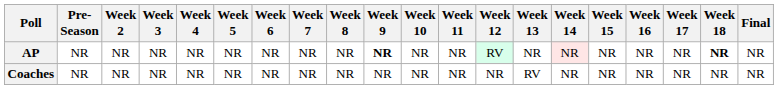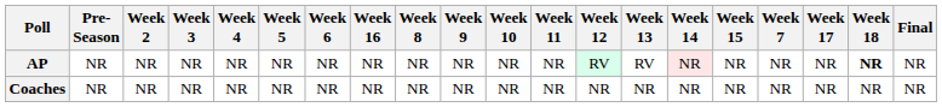 <table class="wikitable" style="white-space:nowrap;font-size:90%">
 <tr>
 <th>Poll</th>
 <th>Pre-<br>Season</th>
 <th>Week<br>2</th>
 <th>Week<br>3</th>
 <th>Week<br>4</th>
 <th>Week<br>5</th>
 <th>Week<br>6</th>
-<th>Week<br>7</th>
+<th>Week<br>16</th>
 <th>Week<br>8</th>
 <th>Week<br>9</th>
 <th>Week<br>10</th>
 <th>Week<br>11</th>
 <th>Week<br>12</th>
 <th>Week<br>13</th>
 <th>Week<br>14</th>
 <th>Week<br>15</th>
-<th>Week<br>16</th>
+<th>Week<br>7</th>
 <th>Week<br>17</th>
 <th>Week<br>18</th>
 <th>Final</th>
 </tr>
 <tr style="text-align:center;">
 <th>AP</th>
 <td style="background:#FFFFFF;">NR</td>
 <td style="background:#FFFFFF;">NR</td>
 <td style="background:#FFFFFF;">NR</td>
 <td style="background:#FFFFFF;">NR</td>
 <td style="background:#FFFFFF;">NR</td>
 <td style="background:#FFFFFF;">NR</td>
 <td style="background:#FFFFFF;">NR</td>
 <td style="background:#FFFFFF;">NR</td>
-<td style="background:#FFFFFF;"><strong>NR</strong></td>
+<td style="background:#FFFFFF;">NR</td>
 <td style="background:#FFFFFF;">NR</td>
 <td style="background:#FFFFFF;">NR</td>
 <td style="background:#D8FFEB;">RV</td>
-<td style="background:#FFFFFF;">NR</td>
+<td style="background:#FFFFFF;">RV</td>
 <td style="background:#FFE6E6;">NR</td>
 <td style="background:#FFFFFF;">NR</td>
 <td style="background:#FFFFFF;">NR</td>
 <td style="background:#FFFFFF;">NR</td>
 <td style="background:#FFFFFF;"><strong>NR</strong></td>
 <td style="background:#FFFFFF;">NR</td>
 </tr>
 <tr style="text-align:center;">
 <th>Coaches</th>
 <td style="background:#FFFFFF;">NR</td>
 <td style="background:#FFFFFF;">NR</td>
 <td style="background:#FFFFFF;">NR</td>
 <td style="background:#FFFFFF;">NR</td>
 <td style="background:#FFFFFF;">NR</td>
 <td style="background:#FFFFFF;">NR</td>
 <td style="background:#FFFFFF;">NR</td>
 <td style="background:#FFFFFF;">NR</td>
 <td style="background:#FFFFFF;">NR</td>
 <td style="background:#FFFFFF;">NR</td>
 <td style="background:#FFFFFF;">NR</td>
 <td style="background:#FFFFFF;">NR</td>
-<td style="background:#FFFFFF;">RV</td>
+<td style="background:#FFFFFF;">NR</td>
 <td style="background:#FFFFFF;">NR</td>
 <td style="background:#FFFFFF;">NR</td>
 <td style="background:#FFFFFF;">NR</td>
 <td style="background:#FFFFFF;">NR</td>
 <td style="background:#FFFFFF;">NR</td>
 <td style="background:#FFFFFF;">NR</td>
 </tr>
 </table>
